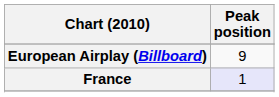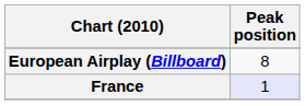 <table class="wikitable sortable plainrowheaders" style="text-align:center">
 <tr>
 <th scope="col">Chart (2010)</th>
 <th scope="col">Peak<br> position</th>
 </tr>
 <tr>
 </tr>
 <tr>
 <th scope="row">European Airplay (<em><a href='#'>Billboard</a></em>)</th>
-<td>9</td>
+<td>8</td>
 </tr>
 <tr>
 <th scope="row">France</th>
 <td style="background: lavender;">1</td>
 </tr>
 <tr>
 </tr>
 <tr>
 </tr>
 <tr>
 </tr>
 </table>
